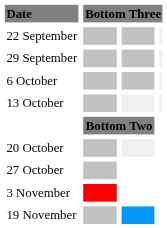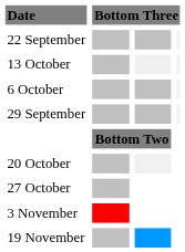 <table cellpadding=2 cellspacing=6>
 <tr bgcolor=#808080>
 <td><strong>Date</strong></td>
 <td colspan="3" align="center"><strong>Bottom Three</strong></td>
 </tr>
 <tr>
 <td>22 September</td>
 <td bgcolor="#C0C0C0"></td>
 <td bgcolor="#C0C0C0"></td>
 <td bgcolor="#F0F0F0"></td>
 </tr>
 <tr>
-<td>29 September</td>
+<td>13 October</td>
 <td bgcolor="#C0C0C0"></td>
-<td bgcolor="#C0C0C0"></td>
+<td bgcolor="#F0F0F0"></td>
 <td bgcolor="#F0F0F0"></td>
 </tr>
 <tr>
 <td>6 October</td>
 <td bgcolor="#C0C0C0"></td>
 <td bgcolor="#C0C0C0"></td>
 <td bgcolor="#F0F0F0"></td>
 </tr>
 <tr>
-<td>13 October</td>
+<td>29 September</td>
 <td bgcolor="#C0C0C0"></td>
-<td bgcolor="#F0F0F0"></td>
+<td bgcolor="#C0C0C0"></td>
 <td bgcolor="#F0F0F0"></td>
 </tr>
 <tr>
 <td></td>
 <td bgcolor=#808080 colspan="2" align="center"><strong>Bottom Two</strong></td>
 </tr>
 <tr>
 <td>20 October</td>
 <td bgcolor="#C0C0C0"></td>
 <td bgcolor="#F0F0F0"></td>
 </tr>
 <tr>
 <td>27 October</td>
 <td bgcolor="C0C0C0"></td>
 </tr>
 <tr>
 <td>3 November</td>
 <td bgcolor="red"></td>
 </tr>
 <tr>
 <td>19 November</td>
 <td bgcolor="C0C0C0"></td>
 <td bgcolor="0099ff"></td>
 </tr>
 <tr>
 </tr>
 </table>
